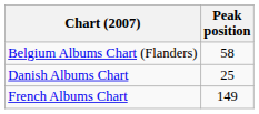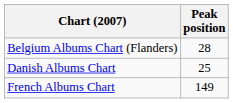 <table class="wikitable sortable">
 <tr>
 <th>Chart (2007)</th>
 <th>Peak<br>position</th>
 </tr>
 <tr>
 <td><a href='#'>Belgium Albums Chart</a> (Flanders)</td>
-<td align="center">58</td>
+<td align="center">28</td>
 </tr>
 <tr>
 <td><a href='#'>Danish Albums Chart</a></td>
 <td align="center">25</td>
 </tr>
 <tr>
 <td><a href='#'>French Albums Chart</a></td>
 <td align="center">149</td>
 </tr>
 </table>
